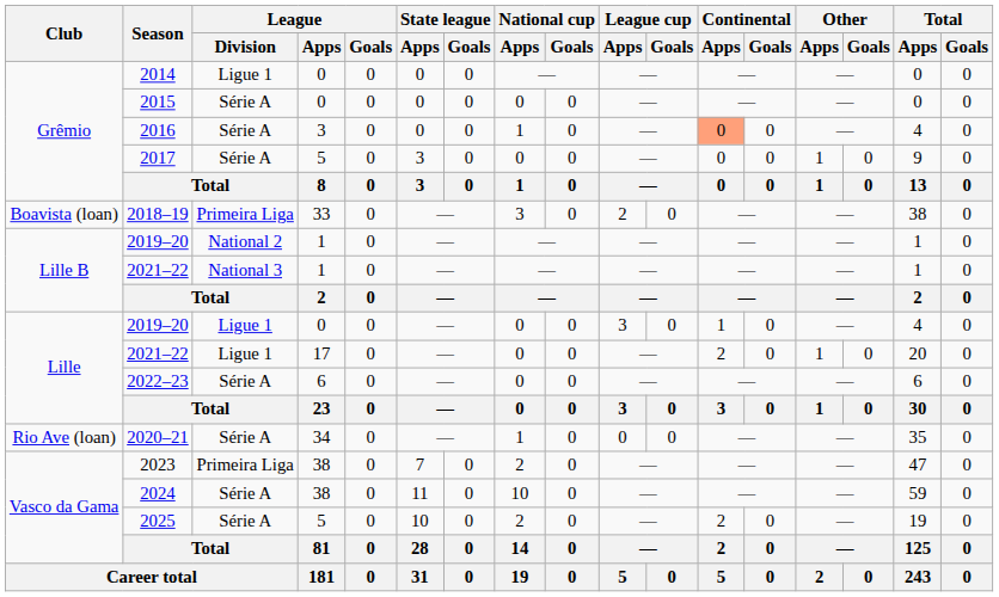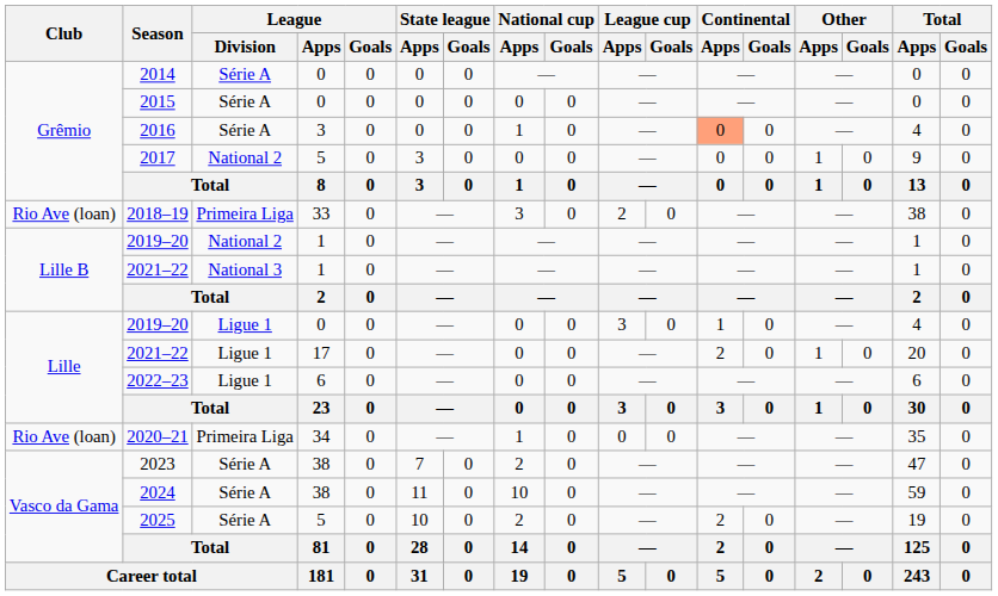 <table class="wikitable" style="text-align:center">
 <tr>
 <th rowspan="2">Club</th>
 <th rowspan="2">Season</th>
 <th colspan="3">League</th>
 <th colspan="2">State league</th>
 <th colspan="2">National cup</th>
 <th colspan="2">League cup</th>
 <th colspan="2">Continental</th>
 <th colspan="2">Other</th>
 <th colspan="2">Total</th>
 </tr>
 <tr>
 <th>Division</th>
 <th>Apps</th>
 <th>Goals</th>
 <th>Apps</th>
 <th>Goals</th>
 <th>Apps</th>
 <th>Goals</th>
 <th>Apps</th>
 <th>Goals</th>
 <th>Apps</th>
 <th>Goals</th>
 <th>Apps</th>
 <th>Goals</th>
 <th>Apps</th>
 <th>Goals</th>
 </tr>
 <tr>
 <td rowspan="5"><a href='#'>Grêmio</a></td>
 <td><a href='#'>2014</a></td>
-<td>Ligue 1</td>
+<td><a href='#'>Série A</a></td>
 <td>0</td>
 <td>0</td>
 <td>0</td>
 <td>0</td>
 <td colspan="2">—</td>
 <td colspan="2">—</td>
 <td colspan="2">—</td>
 <td colspan="2">—</td>
 <td>0</td>
 <td>0</td>
 </tr>
 <tr>
 <td><a href='#'>2015</a></td>
 <td>Série A</td>
 <td>0</td>
 <td>0</td>
 <td>0</td>
 <td>0</td>
 <td>0</td>
 <td>0</td>
 <td colspan="2">—</td>
 <td colspan="2">—</td>
 <td colspan="2">—</td>
 <td>0</td>
 <td>0</td>
 </tr>
 <tr>
 <td><a href='#'>2016</a></td>
 <td>Série A</td>
 <td>3</td>
 <td>0</td>
 <td>0</td>
 <td>0</td>
 <td>1</td>
 <td>0</td>
 <td colspan="2">—</td>
 <td style="background: lightsalmon;">0</td>
 <td>0</td>
 <td colspan="2">—</td>
 <td>4</td>
 <td>0</td>
 </tr>
 <tr>
 <td><a href='#'>2017</a></td>
-<td>Série A</td>
+<td><a href='#'>National 2</a></td>
 <td>5</td>
 <td>0</td>
 <td>3</td>
 <td>0</td>
 <td>0</td>
 <td>0</td>
 <td colspan="2">—</td>
 <td>0</td>
 <td>0</td>
 <td>1</td>
 <td>0</td>
 <td>9</td>
 <td>0</td>
 </tr>
 <tr>
 <th colspan="2">Total</th>
 <th>8</th>
 <th>0</th>
 <th>3</th>
 <th>0</th>
 <th>1</th>
 <th>0</th>
 <th colspan="2">—</th>
 <th>0</th>
 <th>0</th>
 <th>1</th>
 <th>0</th>
 <th>13</th>
 <th>0</th>
 </tr>
 <tr>
-<td><a href='#'>Boavista</a> (loan)</td>
+<td><a href='#'>Rio Ave</a> (loan)</td>
 <td><a href='#'>2018–19</a></td>
 <td><a href='#'>Primeira Liga</a></td>
 <td>33</td>
 <td>0</td>
 <td colspan="2">—</td>
 <td>3</td>
 <td>0</td>
 <td>2</td>
 <td>0</td>
 <td colspan="2">—</td>
 <td colspan="2">—</td>
 <td>38</td>
 <td>0</td>
 </tr>
 <tr>
 <td rowspan="3"><a href='#'>Lille B</a></td>
 <td><a href='#'>2019–20</a></td>
 <td><a href='#'>National 2</a></td>
 <td>1</td>
 <td>0</td>
 <td colspan="2">—</td>
 <td colspan="2">—</td>
 <td colspan="2">—</td>
 <td colspan="2">—</td>
 <td colspan="2">—</td>
 <td>1</td>
 <td>0</td>
 </tr>
 <tr>
 <td><a href='#'>2021–22</a></td>
 <td><a href='#'>National 3</a></td>
 <td>1</td>
 <td>0</td>
 <td colspan="2">—</td>
 <td colspan="2">—</td>
 <td colspan="2">—</td>
 <td colspan="2">—</td>
 <td colspan="2">—</td>
 <td>1</td>
 <td>0</td>
 </tr>
 <tr>
 <th colspan="2">Total</th>
 <th>2</th>
 <th>0</th>
 <th colspan="2">—</th>
 <th colspan="2">—</th>
 <th colspan="2">—</th>
 <th colspan="2">—</th>
 <th colspan="2">—</th>
 <th>2</th>
 <th>0</th>
 </tr>
 <tr>
 <td rowspan="4"><a href='#'>Lille</a></td>
 <td><a href='#'>2019–20</a></td>
 <td><a href='#'>Ligue 1</a></td>
 <td>0</td>
 <td>0</td>
 <td colspan="2">—</td>
 <td>0</td>
 <td>0</td>
 <td>3</td>
 <td>0</td>
 <td>1</td>
 <td>0</td>
 <td colspan="2">—</td>
 <td>4</td>
 <td>0</td>
 </tr>
 <tr>
 <td><a href='#'>2021–22</a></td>
 <td>Ligue 1</td>
 <td>17</td>
 <td>0</td>
 <td colspan="2">—</td>
 <td>0</td>
 <td>0</td>
 <td colspan="2">—</td>
 <td>2</td>
 <td>0</td>
 <td>1</td>
 <td>0</td>
 <td>20</td>
 <td>0</td>
 </tr>
 <tr>
 <td><a href='#'>2022–23</a></td>
-<td>Série A</td>
+<td>Ligue 1</td>
 <td>6</td>
 <td>0</td>
 <td colspan="2">—</td>
 <td>0</td>
 <td>0</td>
 <td colspan="2">—</td>
 <td colspan="2">—</td>
 <td colspan="2">—</td>
 <td>6</td>
 <td>0</td>
 </tr>
 <tr>
 <th colspan="2">Total</th>
 <th>23</th>
 <th>0</th>
 <th colspan="2">—</th>
 <th>0</th>
 <th>0</th>
 <th>3</th>
 <th>0</th>
 <th>3</th>
 <th>0</th>
 <th>1</th>
 <th>0</th>
 <th>30</th>
 <th>0</th>
 </tr>
 <tr>
 <td><a href='#'>Rio Ave</a> (loan)</td>
 <td><a href='#'>2020–21</a></td>
-<td>Série A</td>
+<td>Primeira Liga</td>
 <td>34</td>
 <td>0</td>
 <td colspan="2">—</td>
 <td>1</td>
 <td>0</td>
 <td>0</td>
 <td>0</td>
 <td colspan="2">—</td>
 <td colspan="2">—</td>
 <td>35</td>
 <td>0</td>
 </tr>
 <tr>
 <td rowspan="4"><a href='#'>Vasco da Gama</a></td>
 <td>2023</td>
-<td>Primeira Liga</td>
+<td>Série A</td>
 <td>38</td>
 <td>0</td>
 <td>7</td>
 <td>0</td>
 <td>2</td>
 <td>0</td>
 <td colspan="2">—</td>
 <td colspan="2">—</td>
 <td colspan="2">—</td>
 <td>47</td>
 <td>0</td>
 </tr>
 <tr>
 <td><a href='#'>2024</a></td>
 <td>Série A</td>
 <td>38</td>
 <td>0</td>
 <td>11</td>
 <td>0</td>
 <td>10</td>
 <td>0</td>
 <td colspan="2">—</td>
 <td colspan="2">—</td>
 <td colspan="2">—</td>
 <td>59</td>
 <td>0</td>
 </tr>
 <tr>
 <td><a href='#'>2025</a></td>
 <td>Série A</td>
 <td>5</td>
 <td>0</td>
 <td>10</td>
 <td>0</td>
 <td>2</td>
 <td>0</td>
 <td colspan="2">—</td>
 <td>2</td>
 <td>0</td>
 <td colspan="2">—</td>
 <td>19</td>
 <td>0</td>
 </tr>
 <tr>
 <th colspan="2">Total</th>
 <th>81</th>
 <th>0</th>
 <th>28</th>
 <th>0</th>
 <th>14</th>
 <th>0</th>
 <th colspan="2">—</th>
 <th>2</th>
 <th>0</th>
 <th colspan="2">—</th>
 <th>125</th>
 <th>0</th>
 </tr>
 <tr>
 <th colspan="3">Career total</th>
 <th>181</th>
 <th>0</th>
 <th>31</th>
 <th>0</th>
 <th>19</th>
 <th>0</th>
 <th>5</th>
 <th>0</th>
 <th>5</th>
 <th>0</th>
 <th>2</th>
 <th>0</th>
 <th>243</th>
 <th>0</th>
 </tr>
 </table>
